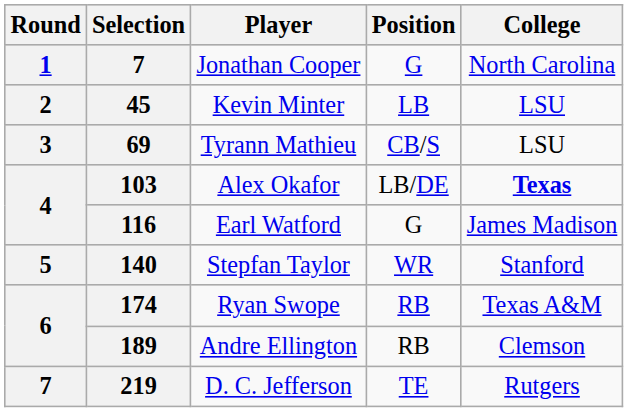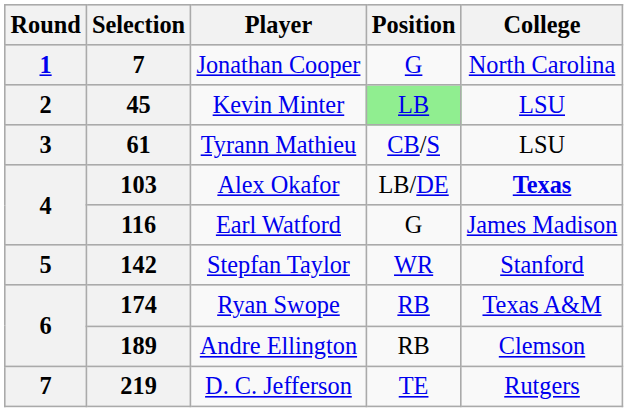 <table class="wikitable" style="font-size: 95%; text-align: center;">
 <tr>
 <th>Round</th>
 <th>Selection</th>
 <th>Player</th>
 <th>Position</th>
 <th>College</th>
 </tr>
 <tr>
 <th><a href='#'>1</a></th>
 <th>7</th>
 <td><a href='#'>Jonathan Cooper</a></td>
 <td><a href='#'>G</a></td>
 <td><a href='#'>North Carolina</a></td>
 </tr>
 <tr>
 <th>2</th>
 <th>45</th>
 <td><a href='#'>Kevin Minter</a></td>
-<td><a href='#'>LB</a></td>
+<td style="background: lightgreen;"><a href='#'>LB</a></td>
 <td><a href='#'>LSU</a></td>
 </tr>
 <tr>
 <th>3</th>
-<th>69</th>
+<th>61</th>
 <td><a href='#'>Tyrann Mathieu</a></td>
 <td><a href='#'>CB</a>/<a href='#'>S</a></td>
 <td>LSU</td>
 </tr>
 <tr>
 <th rowspan=2>4</th>
 <th>103</th>
 <td><a href='#'>Alex Okafor</a></td>
 <td>LB/<a href='#'>DE</a></td>
 <td><strong><a href='#'>Texas</a></strong></td>
 </tr>
 <tr>
 <th>116</th>
 <td><a href='#'>Earl Watford</a></td>
 <td>G</td>
 <td><a href='#'>James Madison</a></td>
 </tr>
 <tr>
 <th>5</th>
-<th>140</th>
+<th>142</th>
 <td><a href='#'>Stepfan Taylor</a></td>
 <td><a href='#'>WR</a></td>
 <td><a href='#'>Stanford</a></td>
 </tr>
 <tr>
 <th rowspan=2>6</th>
 <th>174</th>
 <td><a href='#'>Ryan Swope</a></td>
 <td><a href='#'>RB</a></td>
 <td><a href='#'>Texas A&M</a></td>
 </tr>
 <tr>
 <th>189</th>
 <td><a href='#'>Andre Ellington</a></td>
 <td>RB</td>
 <td><a href='#'>Clemson</a></td>
 </tr>
 <tr>
 <th>7</th>
 <th>219</th>
 <td><a href='#'>D. C. Jefferson</a></td>
 <td><a href='#'>TE</a></td>
 <td><a href='#'>Rutgers</a></td>
 </tr>
 </table>
